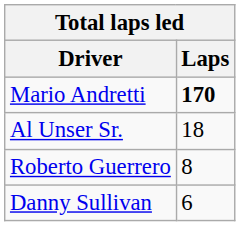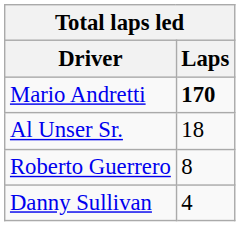 <table class="wikitable">
 <tr>
 <th colspan=2>Total laps led</th>
 </tr>
 <tr>
 <th>Driver</th>
 <th>Laps</th>
 </tr>
 <tr>
 <td><a href='#'>Mario Andretti</a></td>
 <td><strong>170</strong></td>
 </tr>
 <tr>
 <td><a href='#'>Al Unser Sr.</a></td>
 <td>18</td>
 </tr>
 <tr>
 <td><a href='#'>Roberto Guerrero</a></td>
 <td>8</td>
 </tr>
 <tr>
 <td><a href='#'>Danny Sullivan</a></td>
-<td>6</td>
+<td>4</td>
 </tr>
 </table>
